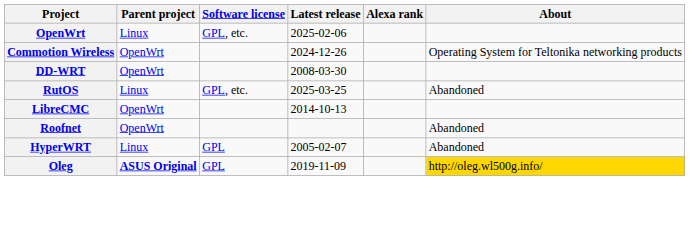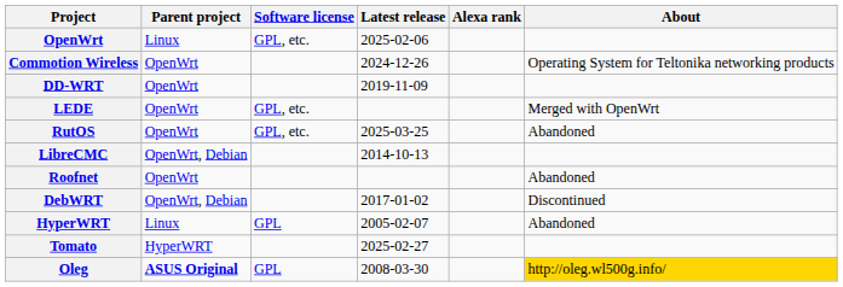 <table class="wikitable sortable col5right">
 <tr>
 <th>Project</th>
 <th>Parent project</th>
 <th><a href='#'>Software license</a></th>
 <th>Latest release</th>
 <th>Alexa rank</th>
 <th>About</th>
 </tr>
 <tr>
 <th><a href='#'>OpenWrt</a></th>
 <td><a href='#'>Linux</a></td>
 <td><a href='#'>GPL</a>, etc.</td>
 <td>2025-02-06 </td>
 <td></td>
 <td></td>
 </tr>
 <tr>
 <th><a href='#'>Commotion Wireless</a></th>
 <td><a href='#'>OpenWrt</a></td>
 <td></td>
 <td>2024-12-26</td>
 <td></td>
 <td>Operating System for Teltonika networking products</td>
 </tr>
 <tr>
 <th><a href='#'>DD-WRT</a></th>
 <td><a href='#'>OpenWrt</a></td>
 <td></td>
-<td>2008-03-30</td>
+<td>2019-11-09</td>
 <td></td>
 <td></td>
 </tr>
 <tr>
+<th><a href='#'>LEDE</a></th>
+<td><a href='#'>OpenWrt</a></td>
+<td><a href='#'>GPL</a>, etc.</td>
+<td></td>
+<td></td>
+<td>Merged with OpenWrt</td>
+</tr>
+<tr>
 <th><a href='#'>RutOS</a></th>
-<td><a href='#'>Linux</a></td>
+<td><a href='#'>OpenWrt</a></td>
 <td><a href='#'>GPL</a>, etc.</td>
 <td>2025-03-25</td>
 <td></td>
 <td>Abandoned</td>
 </tr>
 <tr>
 <th><a href='#'>LibreCMC</a></th>
-<td><a href='#'>OpenWrt</a></td>
+<td><a href='#'>OpenWrt</a>, <a href='#'>Debian</a></td>
 <td></td>
 <td>2014-10-13 </td>
 <td></td>
 <td></td>
 </tr>
 <tr>
 <th><a href='#'>Roofnet</a></th>
 <td><a href='#'>OpenWrt</a></td>
 <td></td>
 <td></td>
 <td></td>
 <td>Abandoned</td>
 </tr>
 <tr>
+<th><a href='#'>DebWRT</a></th>
+<td><a href='#'>OpenWrt</a>, <a href='#'>Debian</a></td>
+<td></td>
+<td>2017-01-02 </td>
+<td></td>
+<td>Discontinued</td>
+</tr>
+<tr>
 <th><a href='#'>HyperWRT</a></th>
 <td><a href='#'>Linux</a></td>
 <td><a href='#'>GPL</a></td>
 <td>2005-02-07</td>
 <td></td>
 <td>Abandoned</td>
 </tr>
 <tr>
+<th><a href='#'>Tomato</a></th>
+<td><a href='#'>HyperWRT</a></td>
+<td></td>
+<td>2025-02-27</td>
+<td></td>
+<td></td>
+</tr>
+<tr>
 <th><a href='#'>Oleg</a></th>
 <td><strong><a href='#'>ASUS Original</a></strong></td>
 <td><a href='#'>GPL</a></td>
-<td>2019-11-09</td>
+<td>2008-03-30</td>
 <td></td>
 <td style="background: gold;">http://oleg.wl500g.info/</td>
 </tr>
 </table>
